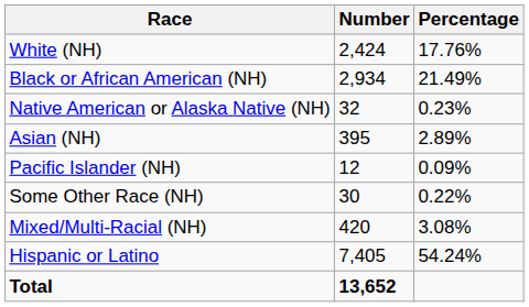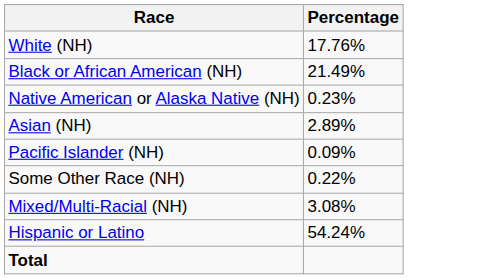 <table class="wikitable">
 <tr>
 <th>Race</th>
-<th>Number</th>
 <th>Percentage</th>
 </tr>
 <tr>
 <td><a href='#'>White</a> (NH)</td>
-<td>2,424</td>
 <td>17.76%</td>
 </tr>
 <tr>
 <td><a href='#'>Black or African American</a> (NH)</td>
-<td>2,934</td>
 <td>21.49%</td>
 </tr>
 <tr>
 <td><a href='#'>Native American</a> or <a href='#'>Alaska Native</a> (NH)</td>
-<td>32</td>
 <td>0.23%</td>
 </tr>
 <tr>
 <td><a href='#'>Asian</a> (NH)</td>
-<td>395</td>
 <td>2.89%</td>
 </tr>
 <tr>
 <td><a href='#'>Pacific Islander</a> (NH)</td>
-<td>12</td>
 <td>0.09%</td>
 </tr>
 <tr>
 <td>Some Other Race (NH)</td>
-<td>30</td>
 <td>0.22%</td>
 </tr>
 <tr>
 <td><a href='#'>Mixed/Multi-Racial</a> (NH)</td>
-<td>420</td>
 <td>3.08%</td>
 </tr>
 <tr>
 <td><a href='#'>Hispanic or Latino</a></td>
-<td>7,405</td>
 <td>54.24%</td>
 </tr>
 <tr>
 <td><strong>Total</strong></td>
-<td><strong>13,652</strong></td>
 <td></td>
 </tr>
 </table>
